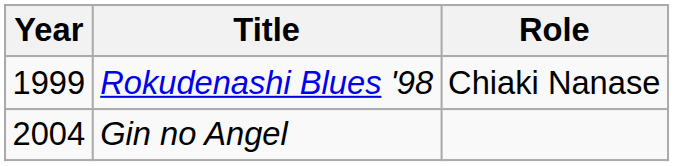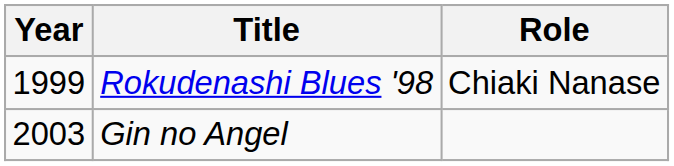 <table class="wikitable">
 <tr>
 <th>Year</th>
 <th>Title</th>
 <th>Role</th>
 </tr>
 <tr>
 <td>1999</td>
 <td><em><a href='#'>Rokudenashi Blues</a> '98</em></td>
 <td>Chiaki Nanase</td>
 </tr>
 <tr>
-<td>2004</td>
+<td>2003</td>
 <td><em>Gin no Angel</em></td>
 <td></td>
 </tr>
 </table>
